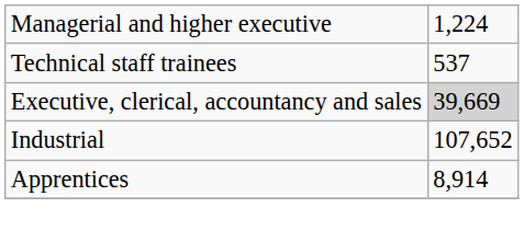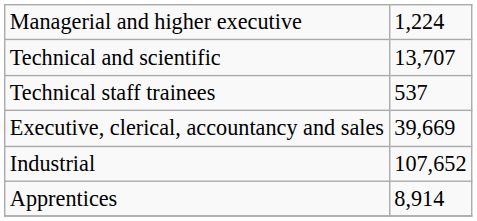 <table class=wikitable>
 <tr>
 <td>Managerial and higher executive</td>
 <td>1,224</td>
+</tr>
+<tr>
+<td>Technical and scientific</td>
+<td>13,707</td>
 </tr>
 <tr>
 <td>Technical staff trainees</td>
 <td>537</td>
 </tr>
 <tr>
 <td>Executive, clerical, accountancy and sales</td>
-<td style="background: lightgrey;">39,669</td>
+<td>39,669</td>
 </tr>
 <tr>
 <td>Industrial</td>
 <td>107,652</td>
 </tr>
 <tr>
 <td>Apprentices</td>
 <td>8,914</td>
 </tr>
 <tr>
 </tr>
 </table>
